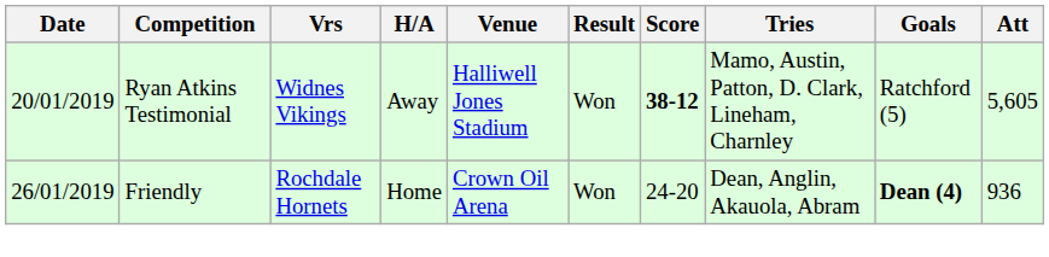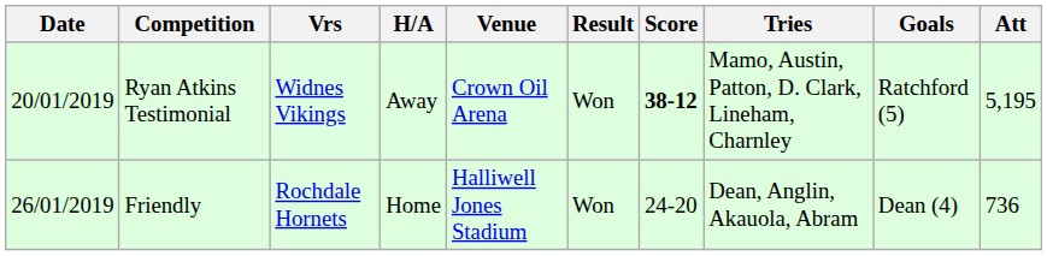 <table class="wikitable" style="font-size:85%;" width="100%">
 <tr>
 <th>Date</th>
 <th>Competition</th>
 <th>Vrs</th>
 <th>H/A</th>
 <th>Venue</th>
 <th>Result</th>
 <th>Score</th>
 <th>Tries</th>
 <th>Goals</th>
 <th>Att</th>
 </tr>
 <tr style="background:#ddffdd;" width=20 | >
 <td>20/01/2019</td>
 <td>Ryan Atkins Testimonial</td>
 <td> <a href='#'>Widnes Vikings</a></td>
 <td>Away</td>
-<td><a href='#'>Halliwell Jones Stadium</a></td>
+<td><a href='#'>Crown Oil Arena</a></td>
 <td>Won</td>
 <td><strong>38-12</strong></td>
 <td>Mamo, Austin, Patton, D. Clark, Lineham, Charnley</td>
 <td>Ratchford (5)</td>
-<td>5,605</td>
+<td>5,195</td>
 </tr>
 <tr style="background:#ddffdd;" width=20 | >
 <td>26/01/2019</td>
 <td>Friendly</td>
 <td> <a href='#'>Rochdale Hornets</a></td>
 <td>Home</td>
-<td><a href='#'>Crown Oil Arena</a></td>
+<td><a href='#'>Halliwell Jones Stadium</a></td>
 <td>Won</td>
 <td>24-20</td>
 <td>Dean, Anglin, Akauola, Abram</td>
-<td><strong>Dean (4)</strong></td>
-<td>936</td>
+<td>Dean (4)</td>
+<td>736</td>
 </tr>
 </table>
